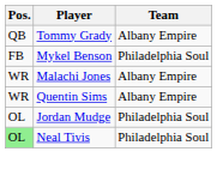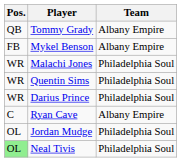 <table class="wikitable">
 <tr>
 <th>Pos.</th>
 <th>Player</th>
 <th>Team</th>
 </tr>
 <tr>
 <td>QB</td>
 <td><a href='#'>Tommy Grady</a></td>
 <td>Albany Empire</td>
 </tr>
 <tr>
 <td>FB</td>
 <td><a href='#'>Mykel Benson</a></td>
+<td>Albany Empire</td>
+</tr>
+<tr>
+<td>WR</td>
+<td><a href='#'>Malachi Jones</a></td>
 <td>Philadelphia Soul</td>
 </tr>
 <tr>
 <td>WR</td>
-<td><a href='#'>Malachi Jones</a></td>
-<td>Albany Empire</td>
+<td><a href='#'>Quentin Sims</a></td>
+<td>Philadelphia Soul</td>
 </tr>
 <tr>
 <td>WR</td>
-<td><a href='#'>Quentin Sims</a></td>
+<td><a href='#'>Darius Prince</a></td>
+<td>Philadelphia Soul</td>
+</tr>
+<tr>
+<td>C</td>
+<td><a href='#'>Ryan Cave</a></td>
 <td>Albany Empire</td>
 </tr>
 <tr>
 <td>OL</td>
 <td><a href='#'>Jordan Mudge</a></td>
 <td>Philadelphia Soul</td>
 </tr>
 <tr>
 <td style="background: lightgreen;">OL</td>
 <td><a href='#'>Neal Tivis</a></td>
 <td>Philadelphia Soul</td>
 </tr>
 </table>
